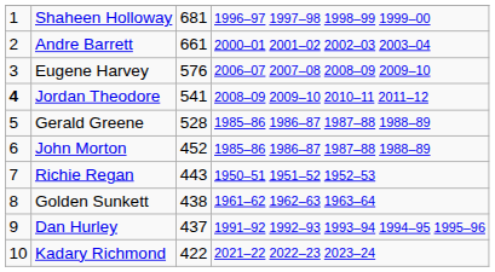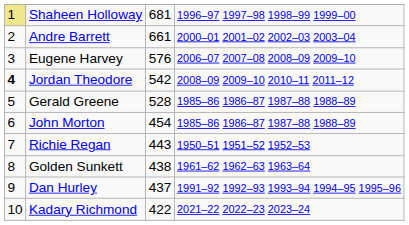 <table class="wikitable">
 <tr>
 </tr>
 <tr>
-<td>1</td>
+<td style="background: khaki;">1</td>
 <td><a href='#'>Shaheen Holloway</a></td>
 <td>681</td>
 <td style="font-size:80%;"><a href='#'>1996–97</a> <a href='#'>1997–98</a> <a href='#'>1998–99</a> <a href='#'>1999–00</a></td>
 </tr>
 <tr>
 <td>2</td>
 <td><a href='#'>Andre Barrett</a></td>
 <td>661</td>
 <td style="font-size:80%;"><a href='#'>2000–01</a> <a href='#'>2001–02</a> <a href='#'>2002–03</a> <a href='#'>2003–04</a></td>
 </tr>
 <tr>
 <td>3</td>
 <td>Eugene Harvey</td>
 <td>576</td>
 <td style="font-size:80%;"><a href='#'>2006–07</a> <a href='#'>2007–08</a> <a href='#'>2008–09</a> <a href='#'>2009–10</a></td>
 </tr>
 <tr>
 <td><strong>4</strong></td>
 <td><a href='#'>Jordan Theodore</a></td>
-<td>541</td>
+<td>542</td>
 <td style="font-size:80%;"><a href='#'>2008–09</a> <a href='#'>2009–10</a> <a href='#'>2010–11</a> <a href='#'>2011–12</a></td>
 </tr>
 <tr>
 <td>5</td>
 <td>Gerald Greene</td>
 <td>528</td>
 <td style="font-size:80%;"><a href='#'>1985–86</a> <a href='#'>1986–87</a> <a href='#'>1987–88</a> <a href='#'>1988–89</a></td>
 </tr>
 <tr>
 <td>6</td>
 <td><a href='#'>John Morton</a></td>
-<td>452</td>
+<td>454</td>
 <td style="font-size:80%;"><a href='#'>1985–86</a> <a href='#'>1986–87</a> <a href='#'>1987–88</a> <a href='#'>1988–89</a></td>
 </tr>
 <tr>
 <td>7</td>
 <td><a href='#'>Richie Regan</a></td>
 <td>443</td>
 <td style="font-size:80%;"><a href='#'>1950–51</a> <a href='#'>1951–52</a> <a href='#'>1952–53</a></td>
 </tr>
 <tr>
 <td>8</td>
 <td>Golden Sunkett</td>
 <td>438</td>
 <td style="font-size:80%;"><a href='#'>1961–62</a> <a href='#'>1962–63</a> <a href='#'>1963–64</a></td>
 </tr>
 <tr>
 <td>9</td>
 <td><a href='#'>Dan Hurley</a></td>
 <td>437</td>
 <td style="font-size:80%;"><a href='#'>1991–92</a> <a href='#'>1992–93</a> <a href='#'>1993–94</a> <a href='#'>1994–95</a> <a href='#'>1995–96</a></td>
 </tr>
 <tr>
 <td>10</td>
 <td><a href='#'>Kadary Richmond</a></td>
 <td>422</td>
 <td style="font-size:80%;"><a href='#'>2021–22</a> <a href='#'>2022–23</a> <a href='#'>2023–24</a></td>
 </tr>
 </table>
